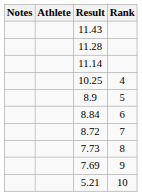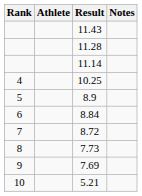 <table class='wikitable'>
 <tr>
-<th>Notes</th>
+<th>Rank</th>
 <th>Athlete</th>
 <th>Result</th>
-<th>Rank</th>
+<th>Notes</th>
 </tr>
 <tr align=center>
 <td></td>
 <td align=left></td>
 <td>11.43</td>
 <td></td>
 </tr>
 <tr align=center>
 <td></td>
 <td align=left></td>
 <td>11.28</td>
 <td></td>
 </tr>
 <tr align=center>
 <td></td>
 <td align=left></td>
 <td>11.14</td>
 <td></td>
 </tr>
 <tr align=center>
-<td></td>
+<td>4</td>
 <td align=left></td>
 <td>10.25</td>
-<td>4</td>
+<td></td>
 </tr>
 <tr align=center>
-<td></td>
+<td>5</td>
 <td align=left></td>
 <td>8.9</td>
-<td>5</td>
+<td></td>
 </tr>
 <tr align=center>
-<td></td>
+<td>6</td>
 <td align=left></td>
 <td>8.84</td>
-<td>6</td>
+<td></td>
 </tr>
 <tr align=center>
-<td></td>
+<td>7</td>
 <td align=left></td>
 <td>8.72</td>
-<td>7</td>
+<td></td>
 </tr>
 <tr align=center>
-<td></td>
+<td>8</td>
 <td align=left></td>
 <td>7.73</td>
-<td>8</td>
+<td></td>
 </tr>
 <tr align=center>
-<td></td>
+<td>9</td>
 <td align=left></td>
 <td>7.69</td>
-<td>9</td>
+<td></td>
 </tr>
 <tr align=center>
-<td></td>
+<td>10</td>
 <td align=left></td>
 <td>5.21</td>
-<td>10</td>
+<td></td>
 </tr>
 </table>
